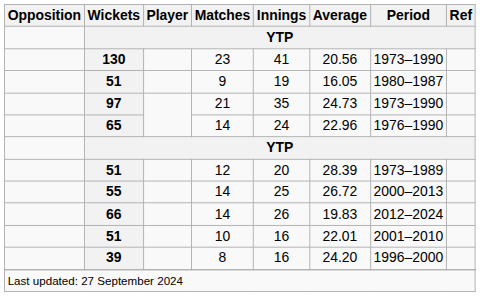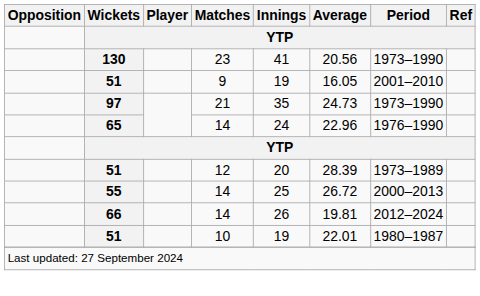 <table class="wikitable plainrowheaders sortable">
 <tr>
 <th scope=col>Opposition</th>
 <th scope=col>Wickets</th>
 <th scope=col>Player</th>
 <th scope=col>Matches</th>
 <th scope=col>Innings</th>
 <th scope=col>Average</th>
 <th scope=col>Period</th>
 <th scope=col>Ref</th>
 </tr>
 <tr>
 <td></td>
 <th scope=row style=text-align:center; colspan=7>YTP</th>
 </tr>
 <tr>
 <td></td>
 <th scope=row style=text-align:center;>130</th>
 <td></td>
 <td align=center>23</td>
 <td align=center>41</td>
 <td align=center>20.56</td>
 <td>1973–1990</td>
 <td></td>
 </tr>
 <tr>
 <td></td>
 <th scope=row style=text-align:center;>51</th>
 <td></td>
 <td align=center>9</td>
 <td align=center>19</td>
 <td align=center>16.05</td>
-<td>1980–1987</td>
+<td>2001–2010</td>
 <td></td>
 </tr>
 <tr>
 <td></td>
 <th scope=row style=text-align:center;>97</th>
 <td rowspan=2></td>
 <td align=center>21</td>
 <td align=center>35</td>
 <td align=center>24.73</td>
 <td>1973–1990</td>
 <td></td>
 </tr>
 <tr>
 <td></td>
 <th scope=row style=text-align:center;>65</th>
 <td align=center>14</td>
 <td align=center>24</td>
 <td align=center>22.96</td>
 <td>1976–1990</td>
 <td></td>
 </tr>
 <tr>
 <td></td>
 <th scope=row style=text-align:center; colspan=7>YTP</th>
 </tr>
 <tr>
 <td></td>
 <th scope=row style=text-align:center;>51</th>
 <td></td>
 <td align=center>12</td>
 <td align=center>20</td>
 <td align=center>28.39</td>
 <td>1973–1989</td>
 <td></td>
 </tr>
 <tr>
 <td></td>
 <th scope=row style=text-align:center;>55</th>
 <td></td>
 <td align=center>14</td>
 <td align=center>25</td>
 <td align=center>26.72</td>
 <td>2000–2013</td>
 <td></td>
 </tr>
 <tr>
 <td></td>
 <th scope=row style=text-align:center;>66</th>
 <td></td>
 <td align=center>14</td>
 <td align=center>26</td>
-<td align=center>19.83</td>
+<td align=center>19.81</td>
 <td>2012–2024</td>
 <td></td>
 </tr>
 <tr>
 <td></td>
 <th scope=row style=text-align:center;>51</th>
 <td></td>
 <td align=center>10</td>
-<td align=center>16</td>
+<td align=center>19</td>
 <td align=center>22.01</td>
-<td>2001–2010</td>
-<td></td>
-</tr>
-<tr>
-<td></td>
-<th scope=row style=text-align:center;>39</th>
-<td></td>
-<td align=center>8</td>
-<td align=center>16</td>
-<td align=center>24.20</td>
-<td>1996–2000</td>
+<td>1980–1987</td>
 <td></td>
 </tr>
 <tr>
 </tr>
 <tr class=sortbottom>
 <td colspan=8><small>Last updated: 27 September 2024</small></td>
 </tr>
 </table>
